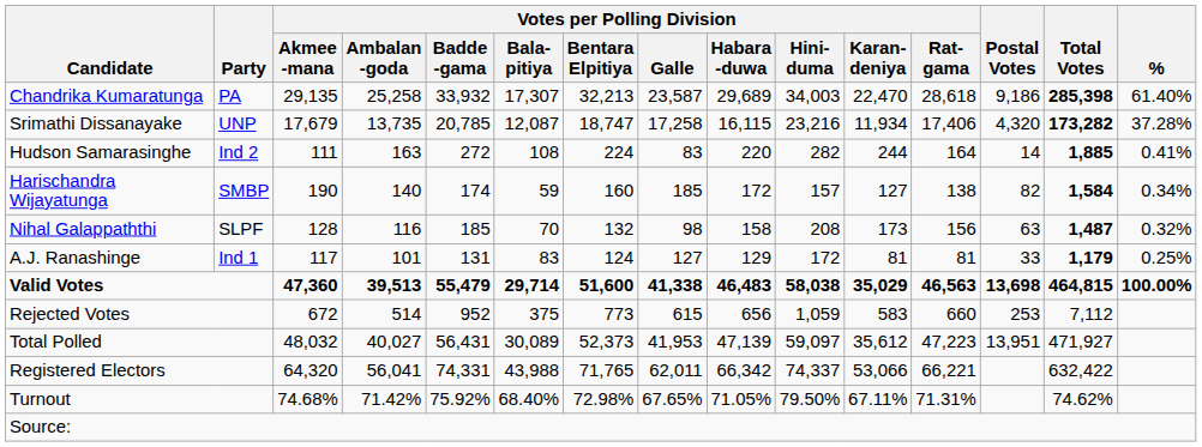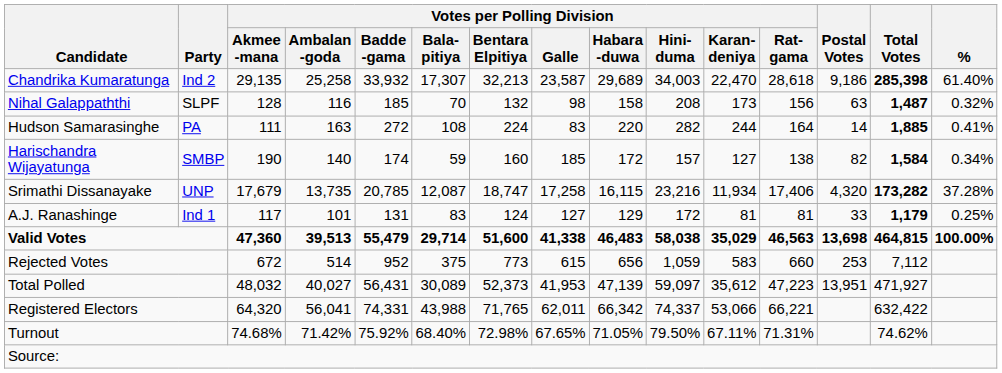 <table class="wikitable" border="1" style="text-align:right;">
 <tr>
 <th rowspan="2" align="left" valign="bottom" width="180">Candidate</th>
 <th rowspan="2" align="left" valign="bottom" width="40">Party</th>
 <th colspan="10">Votes per Polling Division</th>
 <th rowspan="2" align="center" valign="bottom" width="50">Postal<br>Votes</th>
 <th rowspan="2" align="center" valign="bottom" width="50">Total Votes</th>
 <th rowspan="2" align="center" valign="bottom" width="50">%</th>
 </tr>
 <tr>
 <th align="center" valign="bottom" width="50">Akmee<br>-mana</th>
 <th align="center" valign="bottom" width="50">Ambalan<br>-goda</th>
 <th align="center" valign="bottom" width="50">Badde<br>-gama</th>
 <th align="center" valign="bottom" width="50">Bala-<br>pitiya</th>
 <th align="center" valign="bottom" width="50">Bentara<br>Elpitiya</th>
 <th align="center" valign="bottom" width="50">Galle</th>
 <th align="center" valign="bottom" width="50">Habara<br>-duwa</th>
 <th align="center" valign="bottom" width="50">Hini-<br>duma</th>
 <th align="center" valign="bottom" width="50">Karan-<br>deniya</th>
 <th align="center" valign="bottom" width="50">Rat-<br>gama</th>
 </tr>
 <tr>
 <td align="left"><a href='#'>Chandrika Kumaratunga</a></td>
-<td align="left"><a href='#'>PA</a></td>
+<td align="left"><a href='#'>Ind 2</a></td>
 <td>29,135</td>
 <td>25,258</td>
 <td>33,932</td>
 <td>17,307</td>
 <td>32,213</td>
 <td>23,587</td>
 <td>29,689</td>
 <td>34,003</td>
 <td>22,470</td>
 <td>28,618</td>
 <td>9,186</td>
 <td><strong>285,398</strong></td>
 <td>61.40%</td>
 </tr>
 <tr>
-<td align="left">Srimathi Dissanayake</td>
-<td align="left"><a href='#'>UNP</a></td>
-<td>17,679</td>
-<td>13,735</td>
-<td>20,785</td>
-<td>12,087</td>
-<td>18,747</td>
-<td>17,258</td>
-<td>16,115</td>
-<td>23,216</td>
-<td>11,934</td>
-<td>17,406</td>
-<td>4,320</td>
-<td><strong>173,282</strong></td>
-<td>37.28%</td>
+<td align="left"><a href='#'>Nihal Galappaththi</a></td>
+<td align="left">SLPF</td>
+<td>128</td>
+<td>116</td>
+<td>185</td>
+<td>70</td>
+<td>132</td>
+<td>98</td>
+<td>158</td>
+<td>208</td>
+<td>173</td>
+<td>156</td>
+<td>63</td>
+<td><strong>1,487</strong></td>
+<td>0.32%</td>
 </tr>
 <tr>
 <td align="left">Hudson Samarasinghe</td>
-<td align="left"><a href='#'>Ind 2</a></td>
+<td align="left"><a href='#'>PA</a></td>
 <td>111</td>
 <td>163</td>
 <td>272</td>
 <td>108</td>
 <td>224</td>
 <td>83</td>
 <td>220</td>
 <td>282</td>
 <td>244</td>
 <td>164</td>
 <td>14</td>
 <td><strong>1,885</strong></td>
 <td>0.41%</td>
 </tr>
 <tr>
 <td align="left"><a href='#'>Harischandra Wijayatunga</a></td>
 <td align="left"><a href='#'>SMBP</a></td>
 <td>190</td>
 <td>140</td>
 <td>174</td>
 <td>59</td>
 <td>160</td>
 <td>185</td>
 <td>172</td>
 <td>157</td>
 <td>127</td>
 <td>138</td>
 <td>82</td>
 <td><strong>1,584</strong></td>
 <td>0.34%</td>
 </tr>
 <tr>
-<td align="left"><a href='#'>Nihal Galappaththi</a></td>
-<td align="left">SLPF</td>
-<td>128</td>
-<td>116</td>
-<td>185</td>
-<td>70</td>
-<td>132</td>
-<td>98</td>
-<td>158</td>
-<td>208</td>
-<td>173</td>
-<td>156</td>
-<td>63</td>
-<td><strong>1,487</strong></td>
-<td>0.32%</td>
+<td align="left">Srimathi Dissanayake</td>
+<td align="left"><a href='#'>UNP</a></td>
+<td>17,679</td>
+<td>13,735</td>
+<td>20,785</td>
+<td>12,087</td>
+<td>18,747</td>
+<td>17,258</td>
+<td>16,115</td>
+<td>23,216</td>
+<td>11,934</td>
+<td>17,406</td>
+<td>4,320</td>
+<td><strong>173,282</strong></td>
+<td>37.28%</td>
 </tr>
 <tr>
 <td align="left">A.J. Ranashinge</td>
 <td align="left"><a href='#'>Ind 1</a></td>
 <td>117</td>
 <td>101</td>
 <td>131</td>
 <td>83</td>
 <td>124</td>
 <td>127</td>
 <td>129</td>
 <td>172</td>
 <td>81</td>
 <td>81</td>
 <td>33</td>
 <td><strong>1,179</strong></td>
 <td>0.25%</td>
 </tr>
 <tr>
 <td colspan="2" align="left"><strong>Valid Votes</strong></td>
 <td><strong>47,360</strong></td>
 <td><strong>39,513</strong></td>
 <td><strong>55,479</strong></td>
 <td><strong>29,714</strong></td>
 <td><strong>51,600</strong></td>
 <td><strong>41,338</strong></td>
 <td><strong>46,483</strong></td>
 <td><strong>58,038</strong></td>
 <td><strong>35,029</strong></td>
 <td><strong>46,563</strong></td>
 <td><strong>13,698</strong></td>
 <td><strong>464,815</strong></td>
 <td><strong>100.00%</strong></td>
 </tr>
 <tr>
 <td colspan="2" align="left">Rejected Votes</td>
 <td>672</td>
 <td>514</td>
 <td>952</td>
 <td>375</td>
 <td>773</td>
 <td>615</td>
 <td>656</td>
 <td>1,059</td>
 <td>583</td>
 <td>660</td>
 <td>253</td>
 <td>7,112</td>
 <td></td>
 </tr>
 <tr>
 <td colspan="2" align="left">Total Polled</td>
 <td>48,032</td>
 <td>40,027</td>
 <td>56,431</td>
 <td>30,089</td>
 <td>52,373</td>
 <td>41,953</td>
 <td>47,139</td>
 <td>59,097</td>
 <td>35,612</td>
 <td>47,223</td>
 <td>13,951</td>
 <td>471,927</td>
 <td></td>
 </tr>
 <tr>
 <td colspan="2" align="left">Registered Electors</td>
 <td>64,320</td>
 <td>56,041</td>
 <td>74,331</td>
 <td>43,988</td>
 <td>71,765</td>
 <td>62,011</td>
 <td>66,342</td>
 <td>74,337</td>
 <td>53,066</td>
 <td>66,221</td>
 <td></td>
 <td>632,422</td>
 <td></td>
 </tr>
 <tr>
 <td colspan="2" align="left">Turnout</td>
 <td>74.68%</td>
 <td>71.42%</td>
 <td>75.92%</td>
 <td>68.40%</td>
 <td>72.98%</td>
 <td>67.65%</td>
 <td>71.05%</td>
 <td>79.50%</td>
 <td>67.11%</td>
 <td>71.31%</td>
 <td></td>
 <td>74.62%</td>
 <td></td>
 </tr>
 <tr>
 <td colspan="15" align="left">Source:</td>
 </tr>
 </table>
